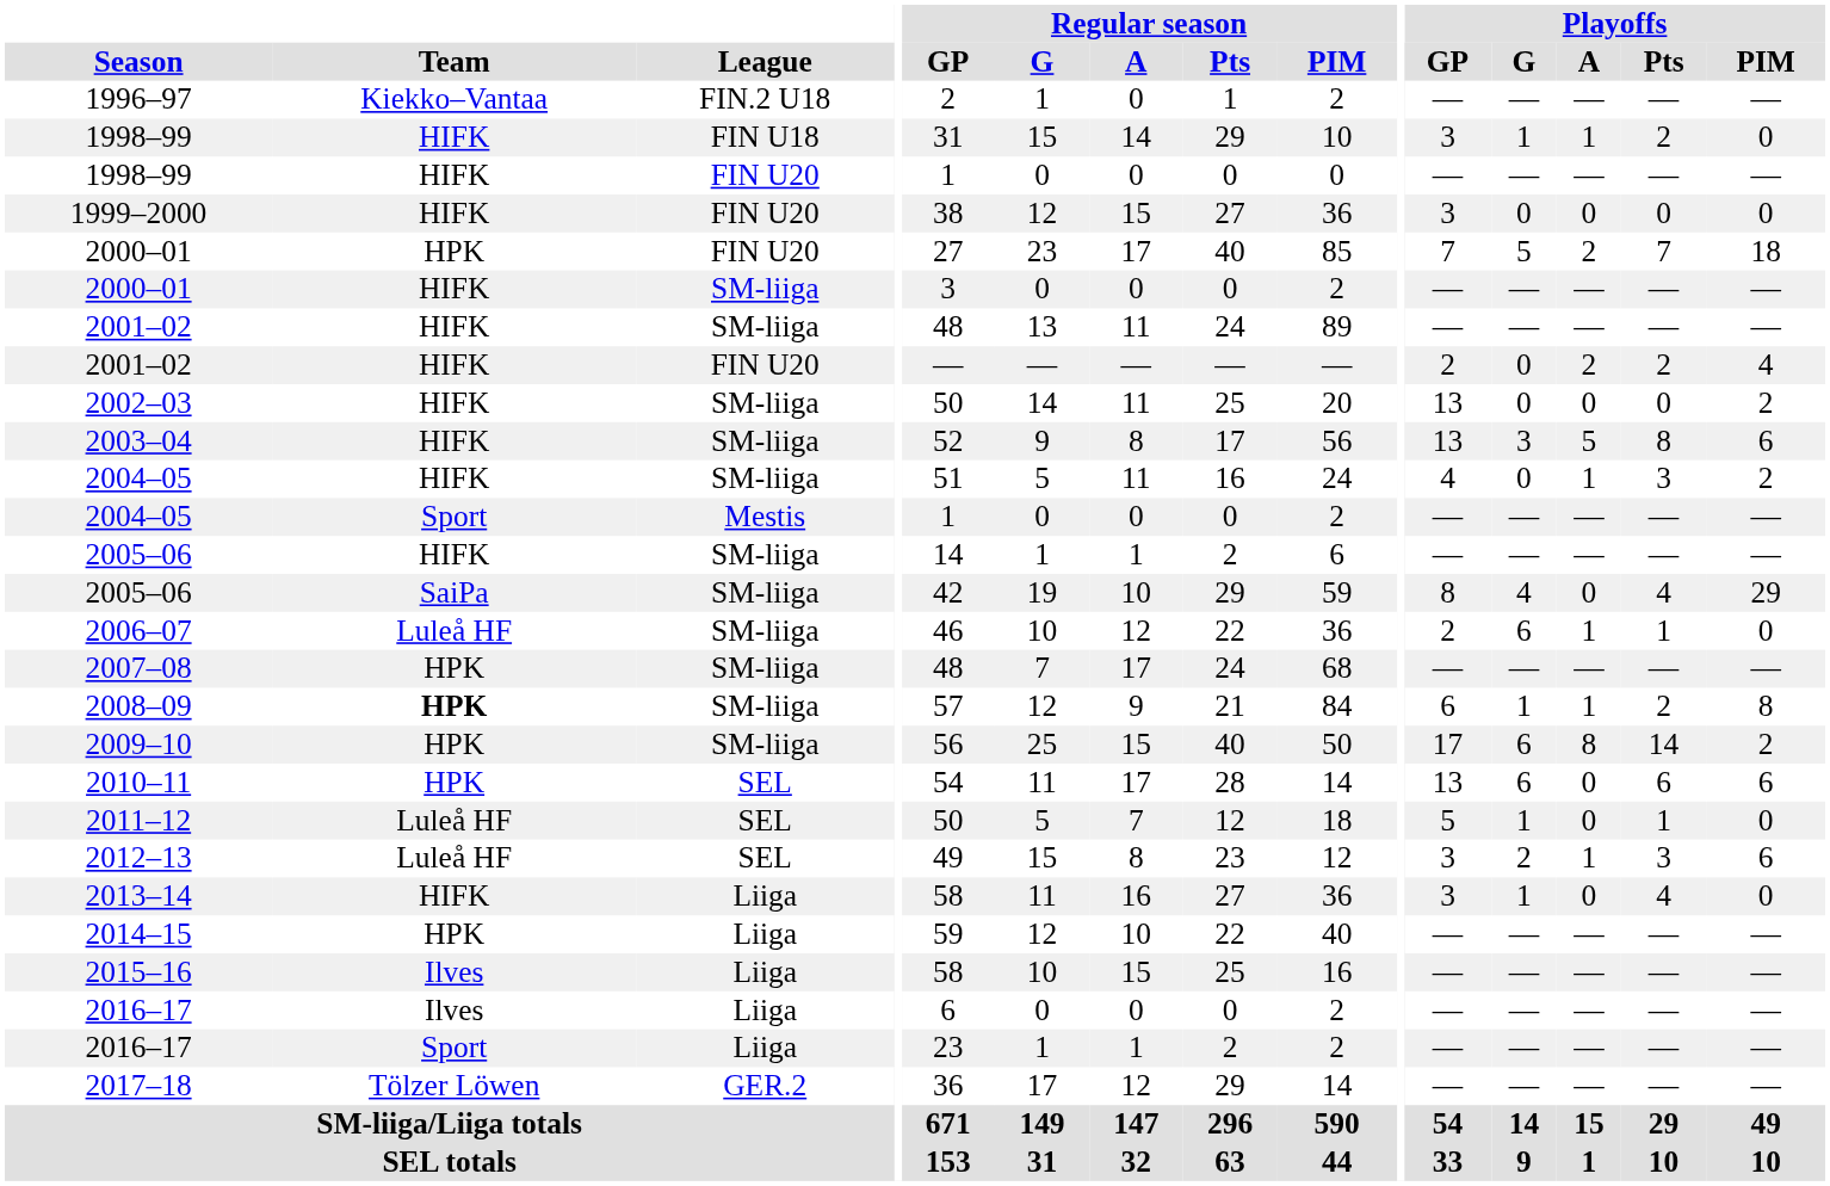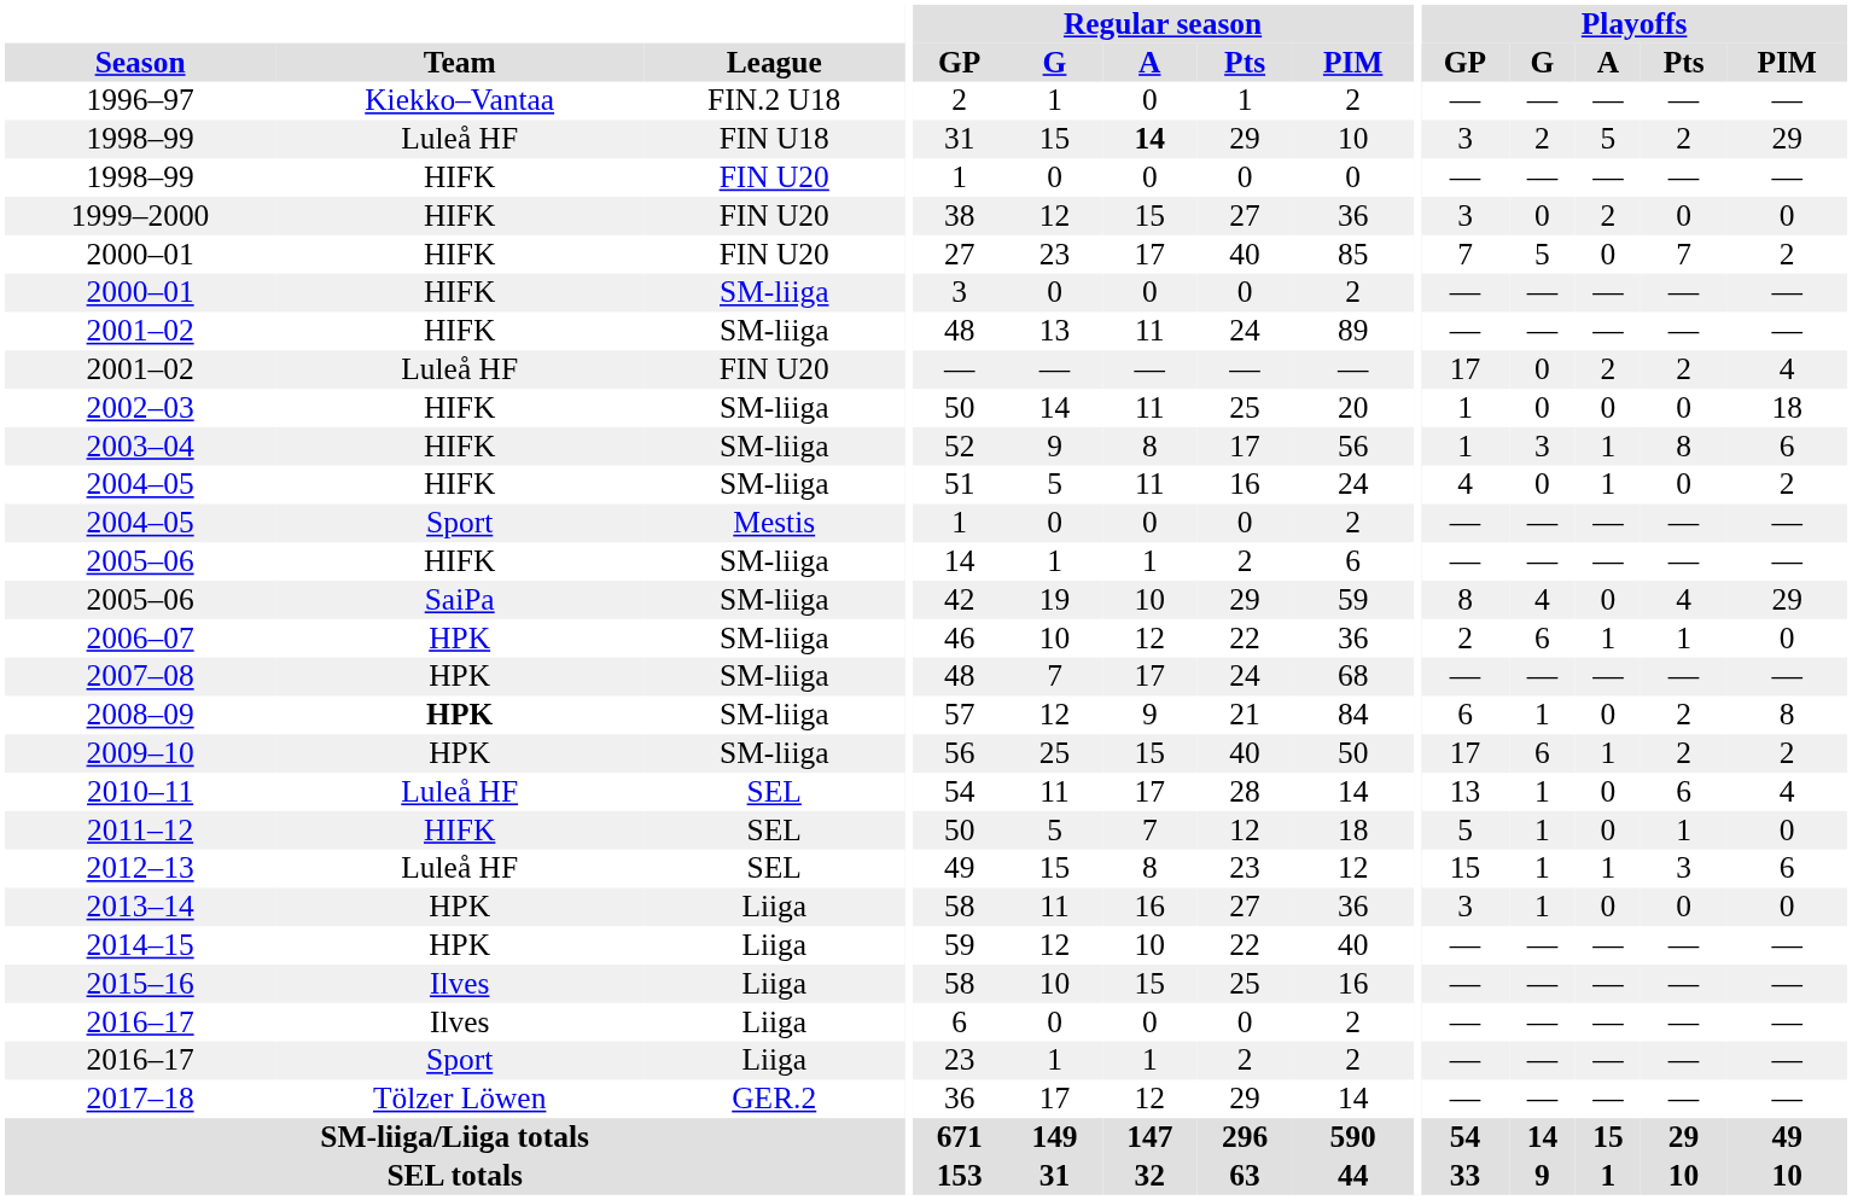 <table border="0" cellpadding="1" cellspacing="0" style="text-align:center; width:60em">
 <tr bgcolor="#e0e0e0">
 <th colspan="3" bgcolor="#ffffff"></th>
 <th rowspan="99" bgcolor="#ffffff"></th>
 <th colspan="5"><a href='#'>Regular season</a></th>
 <th rowspan="99" bgcolor="#ffffff"></th>
 <th colspan="5"><a href='#'>Playoffs</a></th>
 </tr>
 <tr bgcolor="#e0e0e0">
 <th><a href='#'>Season</a></th>
 <th>Team</th>
 <th>League</th>
 <th>GP</th>
 <th><a href='#'>G</a></th>
 <th><a href='#'>A</a></th>
 <th><a href='#'>Pts</a></th>
 <th><a href='#'>PIM</a></th>
 <th>GP</th>
 <th>G</th>
 <th>A</th>
 <th>Pts</th>
 <th>PIM</th>
 </tr>
 <tr>
 <td>1996–97</td>
 <td><a href='#'>Kiekko–Vantaa</a></td>
 <td>FIN.2 U18</td>
 <td>2</td>
 <td>1</td>
 <td>0</td>
 <td>1</td>
 <td>2</td>
 <td>—</td>
 <td>—</td>
 <td>—</td>
 <td>—</td>
 <td>—</td>
 </tr>
 <tr bgcolor="#f0f0f0">
 <td>1998–99</td>
-<td><a href='#'>HIFK</a></td>
+<td>Luleå HF</td>
 <td>FIN U18</td>
 <td>31</td>
 <td>15</td>
-<td>14</td>
+<td><strong>14</strong></td>
 <td>29</td>
 <td>10</td>
 <td>3</td>
-<td>1</td>
-<td>1</td>
 <td>2</td>
-<td>0</td>
+<td>5</td>
+<td>2</td>
+<td>29</td>
 </tr>
 <tr>
 <td>1998–99</td>
 <td>HIFK</td>
 <td><a href='#'>FIN U20</a></td>
 <td>1</td>
 <td>0</td>
 <td>0</td>
 <td>0</td>
 <td>0</td>
 <td>—</td>
 <td>—</td>
 <td>—</td>
 <td>—</td>
 <td>—</td>
 </tr>
 <tr bgcolor="#f0f0f0">
 <td>1999–2000</td>
 <td>HIFK</td>
 <td>FIN U20</td>
 <td>38</td>
 <td>12</td>
 <td>15</td>
 <td>27</td>
 <td>36</td>
 <td>3</td>
 <td>0</td>
-<td>0</td>
+<td>2</td>
 <td>0</td>
 <td>0</td>
 </tr>
 <tr>
 <td>2000–01</td>
-<td>HPK</td>
+<td>HIFK</td>
 <td>FIN U20</td>
 <td>27</td>
 <td>23</td>
 <td>17</td>
 <td>40</td>
 <td>85</td>
 <td>7</td>
 <td>5</td>
+<td>0</td>
+<td>7</td>
 <td>2</td>
-<td>7</td>
-<td>18</td>
 </tr>
 <tr bgcolor="#f0f0f0">
 <td><a href='#'>2000–01</a></td>
 <td>HIFK</td>
 <td><a href='#'>SM-liiga</a></td>
 <td>3</td>
 <td>0</td>
 <td>0</td>
 <td>0</td>
 <td>2</td>
 <td>—</td>
 <td>—</td>
 <td>—</td>
 <td>—</td>
 <td>—</td>
 </tr>
 <tr>
 <td><a href='#'>2001–02</a></td>
 <td>HIFK</td>
 <td>SM-liiga</td>
 <td>48</td>
 <td>13</td>
 <td>11</td>
 <td>24</td>
 <td>89</td>
 <td>—</td>
 <td>—</td>
 <td>—</td>
 <td>—</td>
 <td>—</td>
 </tr>
 <tr bgcolor="#f0f0f0">
 <td>2001–02</td>
-<td>HIFK</td>
+<td>Luleå HF</td>
 <td>FIN U20</td>
 <td>—</td>
 <td>—</td>
 <td>—</td>
 <td>—</td>
 <td>—</td>
-<td>2</td>
+<td>17</td>
 <td>0</td>
 <td>2</td>
 <td>2</td>
 <td>4</td>
 </tr>
 <tr>
 <td><a href='#'>2002–03</a></td>
 <td>HIFK</td>
 <td>SM-liiga</td>
 <td>50</td>
 <td>14</td>
 <td>11</td>
 <td>25</td>
 <td>20</td>
-<td>13</td>
+<td>1</td>
 <td>0</td>
 <td>0</td>
 <td>0</td>
-<td>2</td>
+<td>18</td>
 </tr>
 <tr bgcolor="#f0f0f0">
 <td><a href='#'>2003–04</a></td>
 <td>HIFK</td>
 <td>SM-liiga</td>
 <td>52</td>
 <td>9</td>
 <td>8</td>
 <td>17</td>
 <td>56</td>
-<td>13</td>
+<td>1</td>
 <td>3</td>
-<td>5</td>
+<td>1</td>
 <td>8</td>
 <td>6</td>
 </tr>
 <tr>
 <td><a href='#'>2004–05</a></td>
 <td>HIFK</td>
 <td>SM-liiga</td>
 <td>51</td>
 <td>5</td>
 <td>11</td>
 <td>16</td>
 <td>24</td>
 <td>4</td>
 <td>0</td>
 <td>1</td>
-<td>3</td>
+<td>0</td>
 <td>2</td>
 </tr>
 <tr bgcolor="#f0f0f0">
 <td><a href='#'>2004–05</a></td>
 <td><a href='#'>Sport</a></td>
 <td><a href='#'>Mestis</a></td>
 <td>1</td>
 <td>0</td>
 <td>0</td>
 <td>0</td>
 <td>2</td>
 <td>—</td>
 <td>—</td>
 <td>—</td>
 <td>—</td>
 <td>—</td>
 </tr>
 <tr>
 <td><a href='#'>2005–06</a></td>
 <td>HIFK</td>
 <td>SM-liiga</td>
 <td>14</td>
 <td>1</td>
 <td>1</td>
 <td>2</td>
 <td>6</td>
 <td>—</td>
 <td>—</td>
 <td>—</td>
 <td>—</td>
 <td>—</td>
 </tr>
 <tr bgcolor="#f0f0f0">
 <td>2005–06</td>
 <td><a href='#'>SaiPa</a></td>
 <td>SM-liiga</td>
 <td>42</td>
 <td>19</td>
 <td>10</td>
 <td>29</td>
 <td>59</td>
 <td>8</td>
 <td>4</td>
 <td>0</td>
 <td>4</td>
 <td>29</td>
 </tr>
 <tr>
 <td><a href='#'>2006–07</a></td>
-<td><a href='#'>Luleå HF</a></td>
+<td><a href='#'>HPK</a></td>
 <td>SM-liiga</td>
 <td>46</td>
 <td>10</td>
 <td>12</td>
 <td>22</td>
 <td>36</td>
 <td>2</td>
 <td>6</td>
 <td>1</td>
 <td>1</td>
 <td>0</td>
 </tr>
 <tr bgcolor="#f0f0f0">
 <td><a href='#'>2007–08</a></td>
 <td>HPK</td>
 <td>SM-liiga</td>
 <td>48</td>
 <td>7</td>
 <td>17</td>
 <td>24</td>
 <td>68</td>
 <td>—</td>
 <td>—</td>
 <td>—</td>
 <td>—</td>
 <td>—</td>
 </tr>
 <tr>
 <td><a href='#'>2008–09</a></td>
 <td><strong>HPK</strong></td>
 <td>SM-liiga</td>
 <td>57</td>
 <td>12</td>
 <td>9</td>
 <td>21</td>
 <td>84</td>
 <td>6</td>
 <td>1</td>
-<td>1</td>
+<td>0</td>
 <td>2</td>
 <td>8</td>
 </tr>
 <tr bgcolor="#f0f0f0">
 <td><a href='#'>2009–10</a></td>
 <td>HPK</td>
 <td>SM-liiga</td>
 <td>56</td>
 <td>25</td>
 <td>15</td>
 <td>40</td>
 <td>50</td>
 <td>17</td>
 <td>6</td>
-<td>8</td>
-<td>14</td>
+<td>1</td>
+<td>2</td>
 <td>2</td>
 </tr>
 <tr>
 <td><a href='#'>2010–11</a></td>
-<td><a href='#'>HPK</a></td>
+<td><a href='#'>Luleå HF</a></td>
 <td><a href='#'>SEL</a></td>
 <td>54</td>
 <td>11</td>
 <td>17</td>
 <td>28</td>
 <td>14</td>
 <td>13</td>
-<td>6</td>
+<td>1</td>
 <td>0</td>
 <td>6</td>
-<td>6</td>
+<td>4</td>
 </tr>
 <tr bgcolor="#f0f0f0">
 <td><a href='#'>2011–12</a></td>
-<td>Luleå HF</td>
+<td><a href='#'>HIFK</a></td>
 <td>SEL</td>
 <td>50</td>
 <td>5</td>
 <td>7</td>
 <td>12</td>
 <td>18</td>
 <td>5</td>
 <td>1</td>
 <td>0</td>
 <td>1</td>
 <td>0</td>
 </tr>
 <tr>
 <td><a href='#'>2012–13</a></td>
 <td>Luleå HF</td>
 <td>SEL</td>
 <td>49</td>
 <td>15</td>
 <td>8</td>
 <td>23</td>
 <td>12</td>
-<td>3</td>
-<td>2</td>
+<td>15</td>
+<td>1</td>
 <td>1</td>
 <td>3</td>
 <td>6</td>
 </tr>
 <tr bgcolor="#f0f0f0">
 <td><a href='#'>2013–14</a></td>
-<td>HIFK</td>
+<td>HPK</td>
 <td>Liiga</td>
 <td>58</td>
 <td>11</td>
 <td>16</td>
 <td>27</td>
 <td>36</td>
 <td>3</td>
 <td>1</td>
 <td>0</td>
-<td>4</td>
+<td>0</td>
 <td>0</td>
 </tr>
 <tr>
 <td><a href='#'>2014–15</a></td>
 <td>HPK</td>
 <td>Liiga</td>
 <td>59</td>
 <td>12</td>
 <td>10</td>
 <td>22</td>
 <td>40</td>
 <td>—</td>
 <td>—</td>
 <td>—</td>
 <td>—</td>
 <td>—</td>
 </tr>
 <tr bgcolor="#f0f0f0">
 <td><a href='#'>2015–16</a></td>
 <td><a href='#'>Ilves</a></td>
 <td>Liiga</td>
 <td>58</td>
 <td>10</td>
 <td>15</td>
 <td>25</td>
 <td>16</td>
 <td>—</td>
 <td>—</td>
 <td>—</td>
 <td>—</td>
 <td>—</td>
 </tr>
 <tr>
 <td><a href='#'>2016–17</a></td>
 <td>Ilves</td>
 <td>Liiga</td>
 <td>6</td>
 <td>0</td>
 <td>0</td>
 <td>0</td>
 <td>2</td>
 <td>—</td>
 <td>—</td>
 <td>—</td>
 <td>—</td>
 <td>—</td>
 </tr>
 <tr bgcolor="#f0f0f0">
 <td>2016–17</td>
 <td><a href='#'>Sport</a></td>
 <td>Liiga</td>
 <td>23</td>
 <td>1</td>
 <td>1</td>
 <td>2</td>
 <td>2</td>
 <td>—</td>
 <td>—</td>
 <td>—</td>
 <td>—</td>
 <td>—</td>
 </tr>
 <tr>
 <td><a href='#'>2017–18</a></td>
 <td><a href='#'>Tölzer Löwen</a></td>
 <td><a href='#'>GER.2</a></td>
 <td>36</td>
 <td>17</td>
 <td>12</td>
 <td>29</td>
 <td>14</td>
 <td>—</td>
 <td>—</td>
 <td>—</td>
 <td>—</td>
 <td>—</td>
 </tr>
 <tr bgcolor="#e0e0e0">
 <th colspan="3">SM-liiga/Liiga totals</th>
 <th>671</th>
 <th>149</th>
 <th>147</th>
 <th>296</th>
 <th>590</th>
 <th>54</th>
 <th>14</th>
 <th>15</th>
 <th>29</th>
 <th>49</th>
 </tr>
 <tr bgcolor="#e0e0e0">
 <th colspan="3">SEL totals</th>
 <th>153</th>
 <th>31</th>
 <th>32</th>
 <th>63</th>
 <th>44</th>
 <th>33</th>
 <th>9</th>
 <th>1</th>
 <th>10</th>
 <th>10</th>
 </tr>
 </table>
